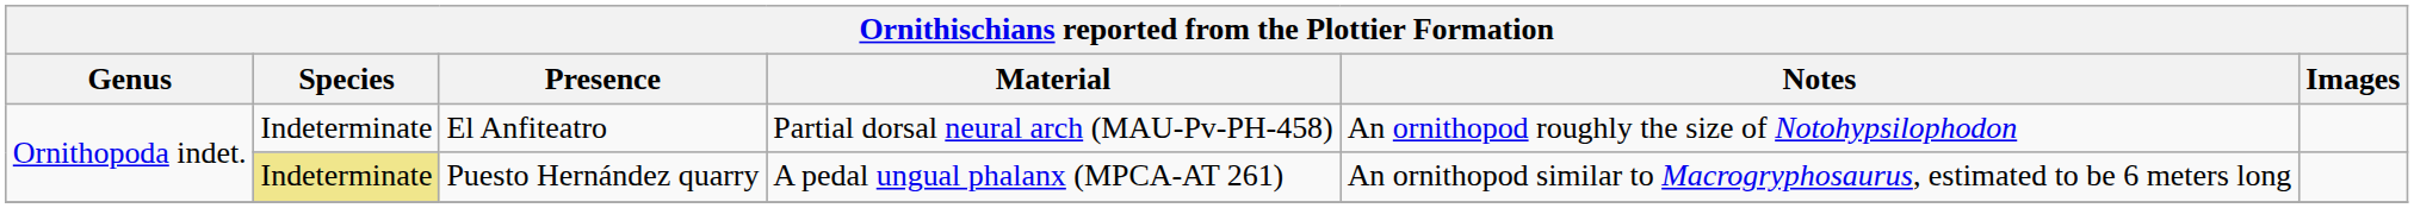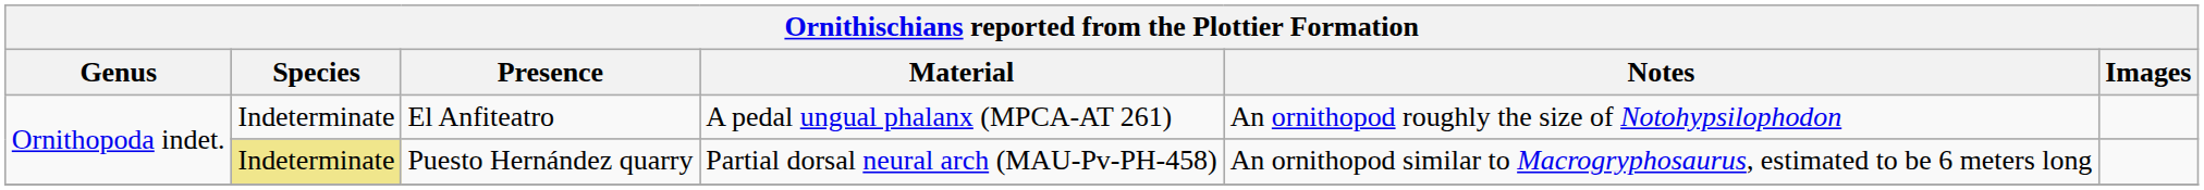 <table class="wikitable" align="center">
 <tr>
 <th colspan="6" align="center"><strong><a href='#'>Ornithischians</a> reported from the Plottier Formation</strong></th>
 </tr>
 <tr>
 <th>Genus</th>
 <th>Species</th>
 <th>Presence</th>
 <th><strong>Material</strong></th>
 <th>Notes</th>
 <th>Images</th>
 </tr>
 <tr>
 <td rowspan="2"><a href='#'>Ornithopoda</a> indet.</td>
 <td>Indeterminate</td>
 <td>El Anfiteatro</td>
-<td>Partial dorsal <a href='#'>neural arch</a> (MAU-Pv-PH-458)</td>
+<td>A pedal <a href='#'>ungual phalanx</a> (MPCA-AT 261)</td>
 <td>An <a href='#'>ornithopod</a> roughly the size of <em><a href='#'>Notohypsilophodon</a></em></td>
 <td></td>
 </tr>
 <tr>
 <td style="background: khaki;">Indeterminate</td>
 <td>Puesto Hernández quarry</td>
-<td>A pedal <a href='#'>ungual phalanx</a> (MPCA-AT 261)</td>
+<td>Partial dorsal <a href='#'>neural arch</a> (MAU-Pv-PH-458)</td>
 <td>An ornithopod similar to <em><a href='#'>Macrogryphosaurus</a></em>, estimated to be 6 meters long</td>
 <td></td>
 </tr>
 <tr>
 </tr>
 </table>
